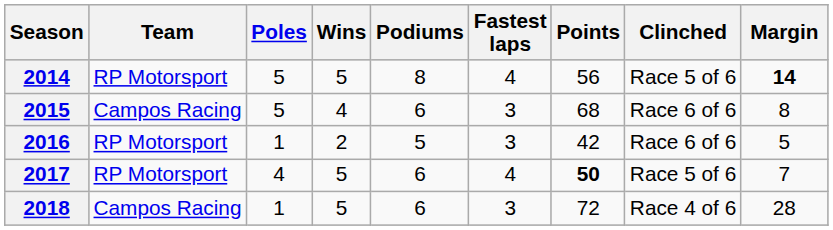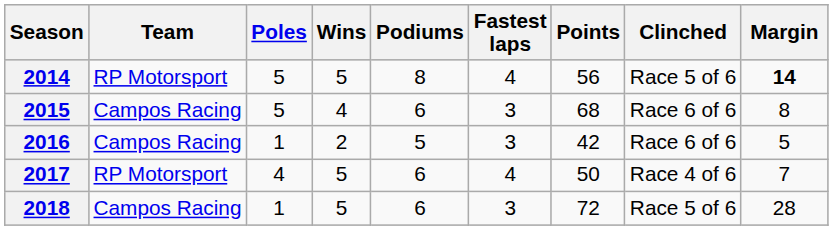 <table class="wikitable sortable" style="font-size:85%; text-align:center;">
 <tr>
 <th scope=col>Season</th>
 <th scope=col>Team</th>
 <th scope=col><a href='#'>Poles</a></th>
 <th scope=col>Wins</th>
 <th scope=col>Podiums</th>
 <th scope=col width="40">Fastest laps</th>
 <th scope=col>Points</th>
 <th scope=col>Clinched</th>
 <th scope=col width="50">Margin</th>
 </tr>
 <tr>
 <th><a href='#'>2014</a></th>
 <td align=left> <a href='#'>RP Motorsport</a></td>
 <td>5</td>
 <td>5</td>
 <td>8</td>
 <td>4</td>
 <td>56</td>
 <td>Race 5 of 6</td>
 <td><strong>14</strong></td>
 </tr>
 <tr>
 <th><a href='#'>2015</a></th>
 <td align=left> <a href='#'>Campos Racing</a></td>
 <td>5</td>
 <td>4</td>
 <td>6</td>
 <td>3</td>
 <td>68</td>
 <td>Race 6 of 6</td>
 <td>8</td>
 </tr>
 <tr>
 <th><a href='#'>2016</a></th>
-<td align=left> <a href='#'>RP Motorsport</a></td>
+<td align=left> <a href='#'>Campos Racing</a></td>
 <td>1</td>
 <td>2</td>
 <td>5</td>
 <td>3</td>
 <td>42</td>
 <td>Race 6 of 6</td>
 <td>5</td>
 </tr>
 <tr>
 <th><a href='#'>2017</a></th>
 <td align=left> <a href='#'>RP Motorsport</a></td>
 <td>4</td>
 <td>5</td>
 <td>6</td>
 <td>4</td>
-<td><strong>50</strong></td>
-<td>Race 5 of 6</td>
+<td>50</td>
+<td>Race 4 of 6</td>
 <td>7</td>
 </tr>
 <tr>
 <th><a href='#'>2018</a></th>
 <td align=left> <a href='#'>Campos Racing</a></td>
 <td>1</td>
 <td>5</td>
 <td>6</td>
 <td>3</td>
 <td>72</td>
-<td>Race 4 of 6</td>
+<td>Race 5 of 6</td>
 <td>28</td>
 </tr>
 </table>
